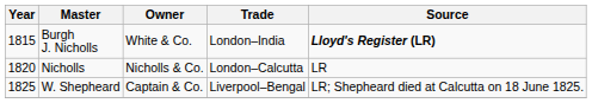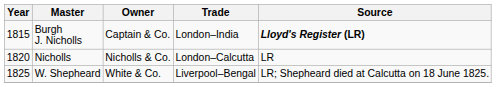 <table class="sortable wikitable">
 <tr>
 <th>Year</th>
 <th>Master</th>
 <th>Owner</th>
 <th>Trade</th>
 <th>Source</th>
 </tr>
 <tr>
 <td>1815</td>
 <td>Burgh<br>J. Nicholls</td>
-<td>White & Co.</td>
+<td>Captain & Co.</td>
 <td>London–India</td>
 <td><strong><em>Lloyd's Register</em> (LR)</strong></td>
 </tr>
 <tr>
 <td>1820</td>
 <td>Nicholls</td>
 <td>Nicholls & Co.</td>
 <td>London–Calcutta</td>
 <td>LR</td>
 </tr>
 <tr>
 <td>1825</td>
 <td>W. Shepheard</td>
-<td>Captain & Co.</td>
+<td>White & Co.</td>
 <td>Liverpool–Bengal</td>
 <td>LR; Shepheard died at Calcutta on 18 June 1825.</td>
 </tr>
 <tr>
 </tr>
 </table>
